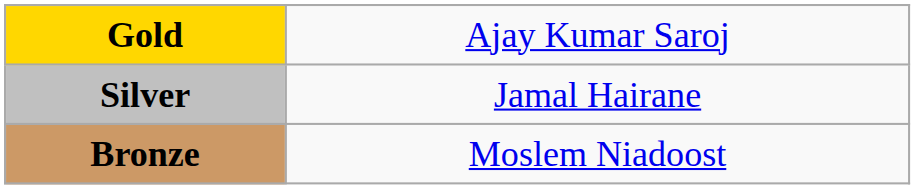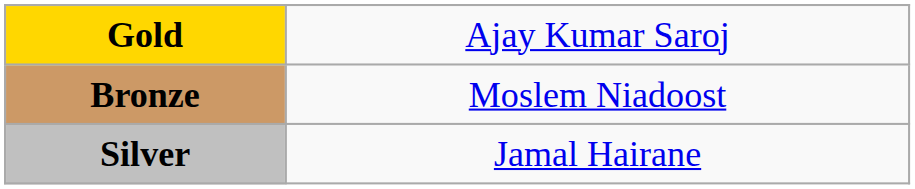 <table class="wikitable" style=" text-align:center; font-size:110%;" width="35%">
 <tr>
 <td bgcolor="gold"><strong>Gold</strong></td>
 <td><a href='#'>Ajay Kumar Saroj</a><br></td>
 </tr>
 <tr>
+<td bgcolor="CC9966"><strong>Bronze</strong></td>
+<td><a href='#'>Moslem Niadoost</a><br></td>
+</tr>
+<tr>
 <td bgcolor="silver"><strong>Silver</strong></td>
 <td><a href='#'>Jamal Hairane</a><br></td>
 </tr>
-<tr>
-<td bgcolor="CC9966"><strong>Bronze</strong></td>
-<td><a href='#'>Moslem Niadoost</a><br></td>
-</tr>
 </table>
